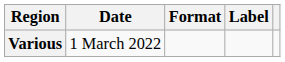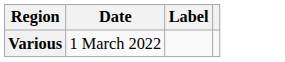 <table class="wikitable plainrowheaders">
 <tr>
 <th>Region</th>
 <th>Date</th>
-<th>Format</th>
 <th>Label</th>
 <th scope="col"></th>
 </tr>
 <tr>
 <th scope="row">Various</th>
 <td>1 March 2022</td>
 <td></td>
 <td></td>
-<td></td>
 </tr>
 </table>
